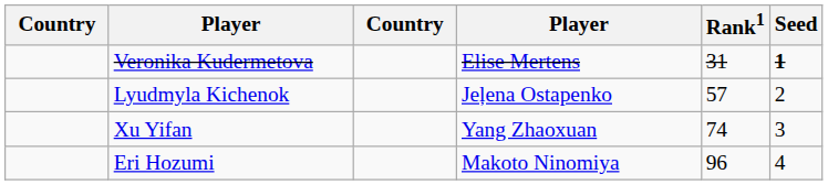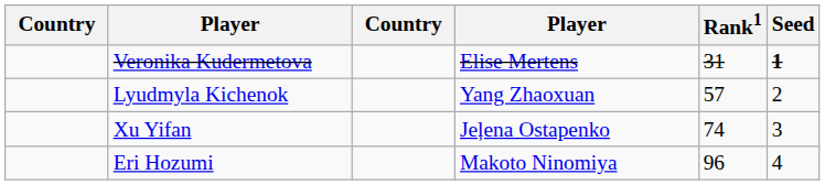 <table class="sortable wikitable">
 <tr>
 <th width="70">Country</th>
 <th width="175">Player</th>
 <th width="70">Country</th>
 <th width="175">Player</th>
 <th>Rank<sup>1</sup></th>
 <th>Seed</th>
 </tr>
 <tr>
 <td><s></s></td>
 <td><s><a href='#'>Veronika Kudermetova</a></s></td>
 <td><s></s></td>
 <td><s><a href='#'>Elise Mertens</a></s></td>
 <td><s>31</s></td>
 <td><strong><s>1</s></strong></td>
 </tr>
 <tr>
 <td></td>
 <td><a href='#'>Lyudmyla Kichenok</a></td>
 <td></td>
-<td><a href='#'>Jeļena Ostapenko</a></td>
+<td><a href='#'>Yang Zhaoxuan</a></td>
 <td>57</td>
 <td>2</td>
 </tr>
 <tr>
 <td></td>
 <td><a href='#'>Xu Yifan</a></td>
 <td></td>
-<td><a href='#'>Yang Zhaoxuan</a></td>
+<td><a href='#'>Jeļena Ostapenko</a></td>
 <td>74</td>
 <td>3</td>
 </tr>
 <tr>
 <td></td>
 <td><a href='#'>Eri Hozumi</a></td>
 <td></td>
 <td><a href='#'>Makoto Ninomiya</a></td>
 <td>96</td>
 <td>4</td>
 </tr>
 </table>
